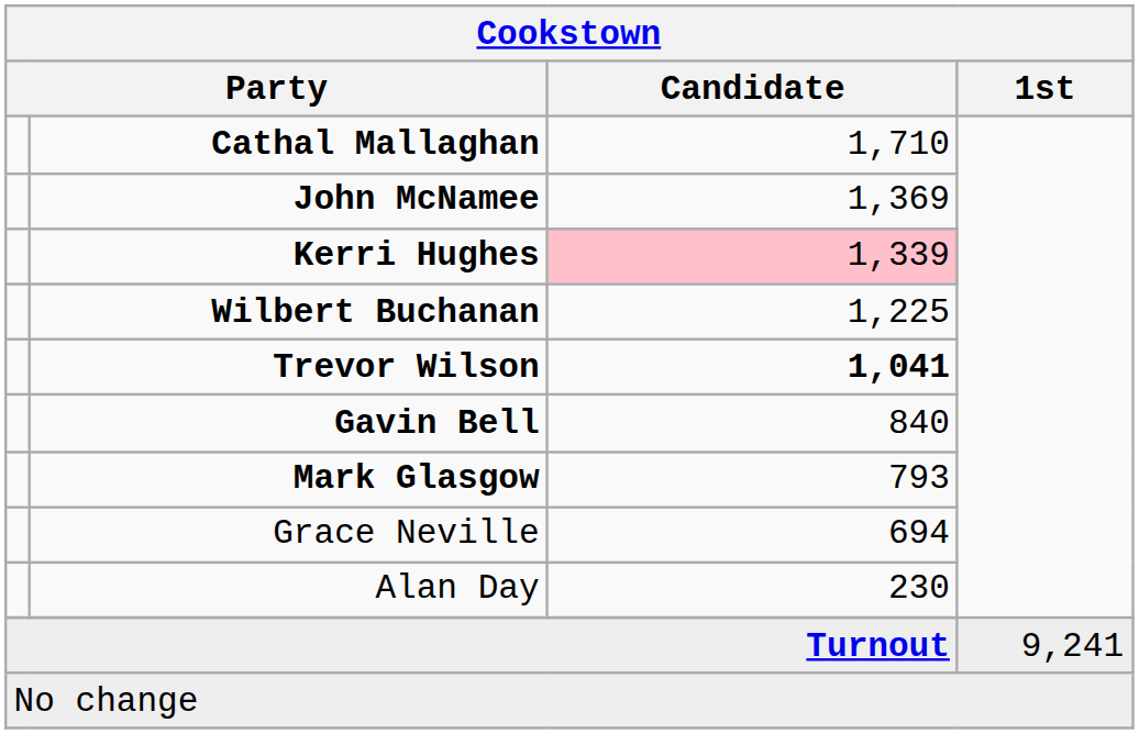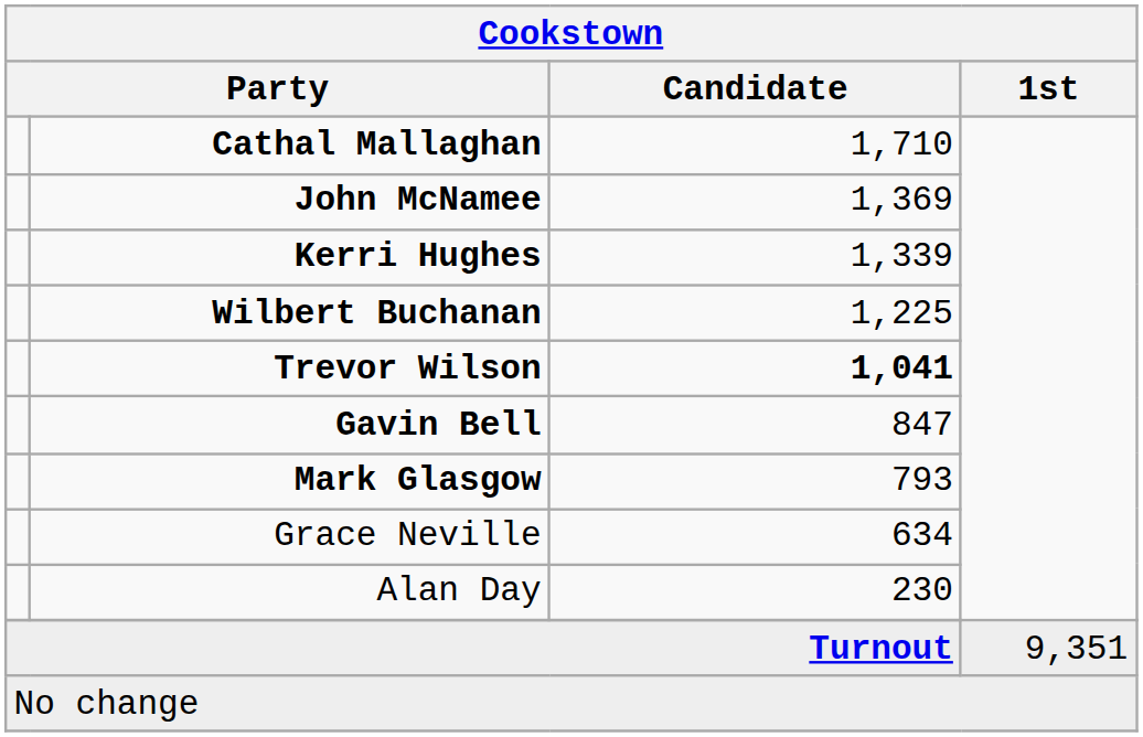 <table class="wikitable">
 <tr>
 <th colspan="4" align="center"><a href='#'>Cookstown</a></th>
 </tr>
 <tr>
 <th colspan="2" align="center" width=200>Party</th>
 <th width=150>Candidate</th>
 <th width=60>1st </th>
 </tr>
 <tr>
 <td></td>
 <td align="right"><strong>Cathal Mallaghan</strong></td>
 <td align="right">1,710</td>
 </tr>
 <tr>
 <td></td>
 <td align="right"><strong>John McNamee</strong></td>
 <td align="right">1,369</td>
 </tr>
 <tr>
 <td></td>
 <td align="right"><strong>Kerri Hughes</strong></td>
-<td align="right" style="background: pink;">1,339</td>
+<td align="right">1,339</td>
 </tr>
 <tr>
 <td></td>
 <td align="right"><strong>Wilbert Buchanan</strong></td>
 <td align="right">1,225</td>
 </tr>
 <tr>
 <td></td>
 <td align="right"><strong>Trevor Wilson</strong></td>
 <td align="right"><strong>1,041</strong></td>
 </tr>
 <tr>
 <td></td>
 <td align="right"><strong>Gavin Bell</strong></td>
-<td align="right">840</td>
+<td align="right">847</td>
 </tr>
 <tr>
 <td></td>
 <td align="right"><strong>Mark Glasgow</strong></td>
 <td align="right">793</td>
 </tr>
 <tr>
 <td></td>
 <td align="right">Grace Neville</td>
-<td align="right">694</td>
+<td align="right">634</td>
 </tr>
 <tr>
 <td></td>
 <td align="right">Alan Day</td>
 <td align="right">230</td>
 </tr>
 <tr>
 </tr>
 <tr bgcolor="EEEEEE">
 <td colspan=3 align="right"><strong><a href='#'>Turnout</a></strong></td>
-<td align="right">9,241</td>
+<td align="right">9,351</td>
 </tr>
 <tr bgcolor="EEEEEE">
 <td colspan=4 bgcolor="EEEEEE">No change</td>
 </tr>
 </table>
